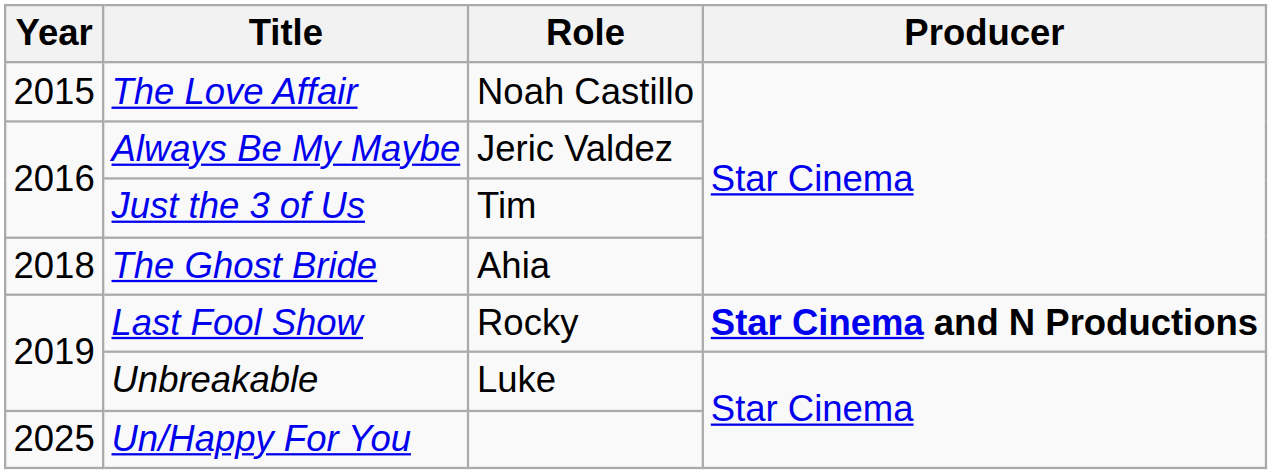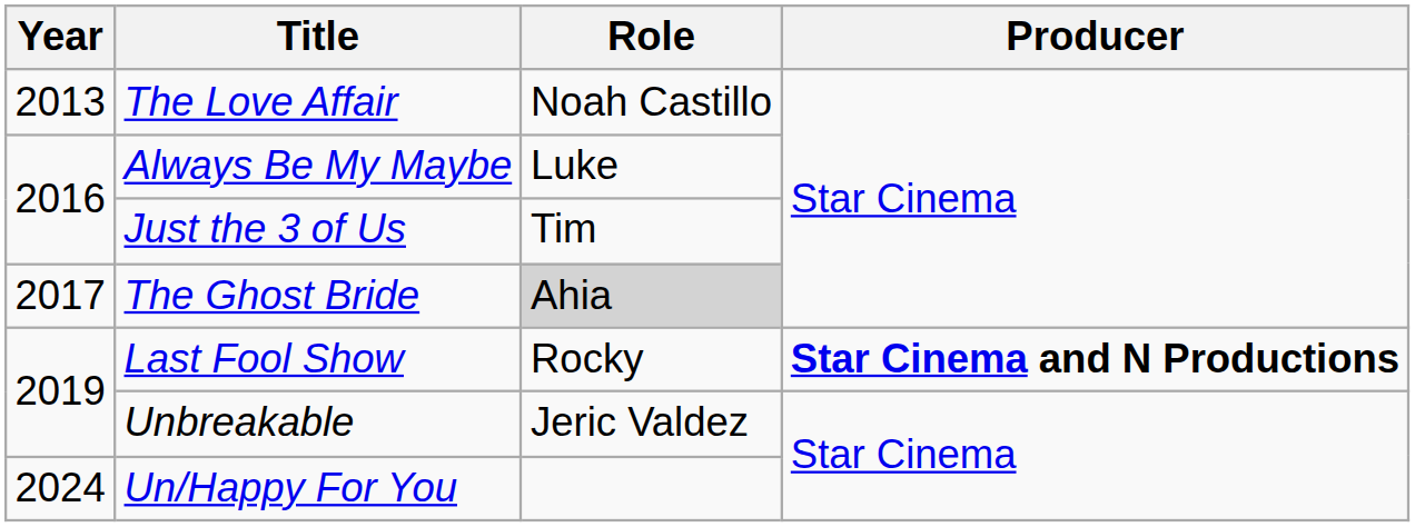 <table class="wikitable sortable">
 <tr>
 <th>Year</th>
 <th>Title</th>
 <th>Role</th>
 <th>Producer</th>
 </tr>
 <tr>
-<td>2015</td>
+<td>2013</td>
 <td><em><a href='#'>The Love Affair</a></em></td>
 <td>Noah Castillo</td>
 <td rowspan="4"><a href='#'>Star Cinema</a></td>
 </tr>
 <tr>
 <td rowspan="2">2016</td>
 <td><em><a href='#'>Always Be My Maybe</a></em></td>
-<td>Jeric Valdez</td>
+<td>Luke</td>
 </tr>
 <tr>
 <td><em><a href='#'>Just the 3 of Us</a></em></td>
 <td>Tim</td>
 </tr>
 <tr>
-<td>2018</td>
+<td>2017</td>
 <td><em><a href='#'>The Ghost Bride</a></em></td>
-<td>Ahia</td>
+<td style="background: lightgrey;">Ahia</td>
 </tr>
 <tr>
 <td rowspan="2">2019</td>
 <td><em><a href='#'>Last Fool Show</a></em></td>
 <td>Rocky</td>
 <td><strong><a href='#'>Star Cinema</a> and N Productions</strong></td>
 </tr>
 <tr>
 <td><em>Unbreakable</em></td>
-<td>Luke</td>
+<td>Jeric Valdez</td>
 <td rowspan="2"><a href='#'>Star Cinema</a></td>
 </tr>
 <tr>
-<td>2025</td>
+<td>2024</td>
 <td><em><a href='#'>Un/Happy For You</a></em></td>
 <td></td>
 </tr>
 </table>
